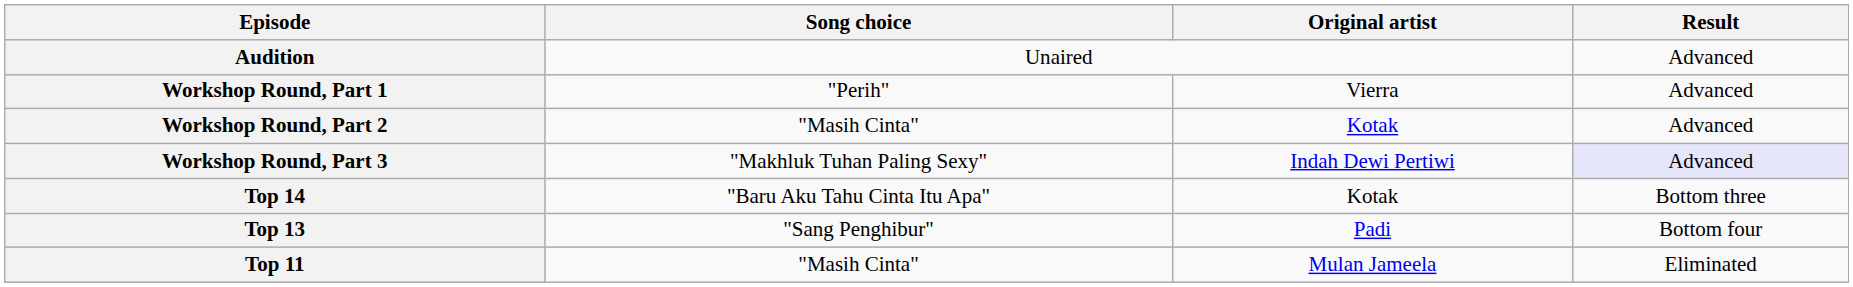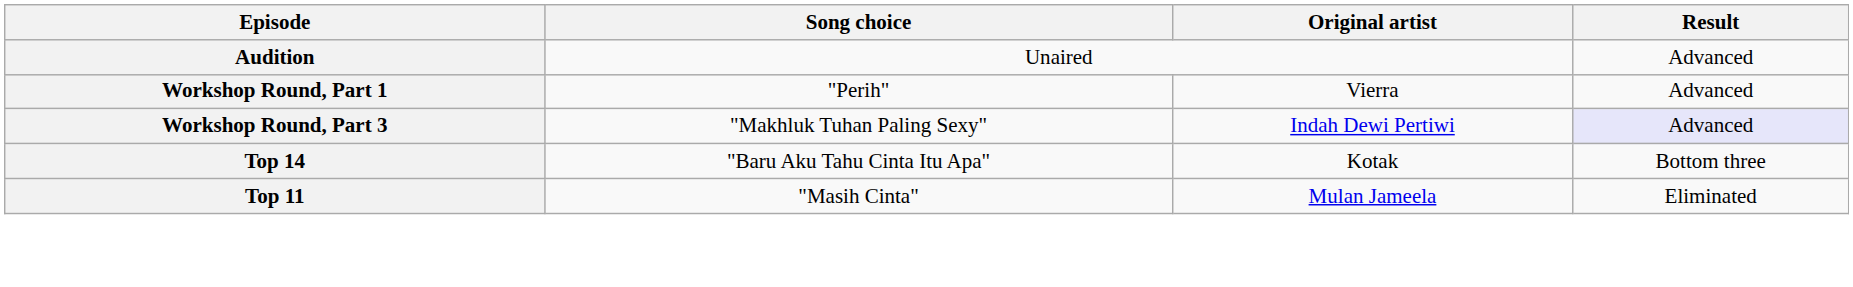 <table class="wikitable collapsible collapsed" style="width:100%; margin:1em auto 1em auto; text-align:center; font-size:90%">
 <tr>
 <th>Episode</th>
 <th>Song choice</th>
 <th>Original artist</th>
 <th>Result</th>
 </tr>
 <tr>
 <th>Audition</th>
 <td colspan="2">Unaired</td>
 <td>Advanced</td>
 </tr>
 <tr>
 <th>Workshop Round, Part 1</th>
 <td>"Perih"</td>
 <td>Vierra</td>
 <td>Advanced</td>
 </tr>
 <tr>
-<th>Workshop Round, Part 2</th>
-<td>"Masih Cinta"</td>
-<td><a href='#'>Kotak</a></td>
-<td>Advanced</td>
-</tr>
-<tr>
 <th>Workshop Round, Part 3</th>
 <td>"Makhluk Tuhan Paling Sexy"</td>
 <td><a href='#'>Indah Dewi Pertiwi</a></td>
 <td style="background: lavender;">Advanced</td>
 </tr>
 <tr>
 <th>Top 14</th>
 <td>"Baru Aku Tahu Cinta Itu Apa"</td>
 <td>Kotak</td>
 <td>Bottom three</td>
 </tr>
 <tr>
-<th>Top 13</th>
-<td>"Sang Penghibur"</td>
-<td><a href='#'>Padi</a></td>
-<td>Bottom four</td>
-</tr>
-<tr>
 <th>Top 11</th>
 <td>"Masih Cinta"</td>
 <td><a href='#'>Mulan Jameela</a></td>
 <td>Eliminated</td>
 </tr>
 </table>
